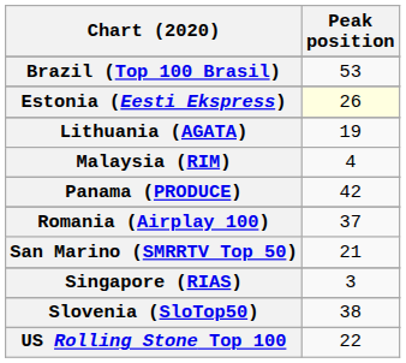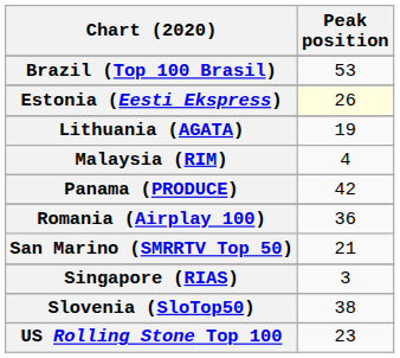 <table class="wikitable sortable plainrowheaders" style="text-align:center">
 <tr>
 <th scope="col">Chart (2020)</th>
 <th scope="col">Peak<br>position</th>
 </tr>
 <tr>
 </tr>
 <tr>
 </tr>
 <tr>
 </tr>
 <tr>
 </tr>
 <tr>
 <th scope="row">Brazil (<a href='#'>Top 100 Brasil</a>)</th>
 <td>53</td>
 </tr>
 <tr>
 </tr>
 <tr>
 </tr>
 <tr>
 </tr>
 <tr>
 </tr>
 <tr>
 </tr>
 <tr>
 </tr>
 <tr>
 <th scope="row">Estonia (<em><a href='#'>Eesti Ekspress</a></em>)</th>
 <td style="background: lightyellow;">26</td>
 </tr>
 <tr>
 </tr>
 <tr>
 </tr>
 <tr>
 </tr>
 <tr>
 </tr>
 <tr>
 </tr>
 <tr>
 </tr>
 <tr>
 </tr>
 <tr>
 </tr>
 <tr>
 <th scope="row">Lithuania (<a href='#'>AGATA</a>)</th>
 <td>19</td>
 </tr>
 <tr>
 <th scope="row">Malaysia (<a href='#'>RIM</a>)</th>
 <td>4</td>
 </tr>
 <tr>
 </tr>
 <tr>
 </tr>
 <tr>
 </tr>
 <tr>
 </tr>
 <tr>
 <th scope="row">Panama (<a href='#'>PRODUCE</a>)</th>
 <td>42</td>
 </tr>
 <tr>
 </tr>
 <tr>
 <th scope="row">Romania (<a href='#'>Airplay 100</a>)</th>
-<td>37</td>
+<td>36</td>
 </tr>
 <tr>
 <th scope="row">San Marino (<a href='#'>SMRRTV Top 50</a>)</th>
 <td>21</td>
 </tr>
 <tr>
 </tr>
 <tr>
 <th scope="row">Singapore (<a href='#'>RIAS</a>)</th>
 <td>3</td>
 </tr>
 <tr>
 </tr>
 <tr>
 </tr>
 <tr>
 <th scope="row">Slovenia (<a href='#'>SloTop50</a>)</th>
 <td>38</td>
 </tr>
 <tr>
 </tr>
 <tr>
 </tr>
 <tr>
 </tr>
 <tr>
 </tr>
 <tr>
 </tr>
 <tr>
 </tr>
 <tr>
 </tr>
 <tr>
 <th scope="row">US <a href='#'><em>Rolling Stone</em> Top 100</a></th>
-<td>22</td>
+<td>23</td>
 </tr>
 </table>
